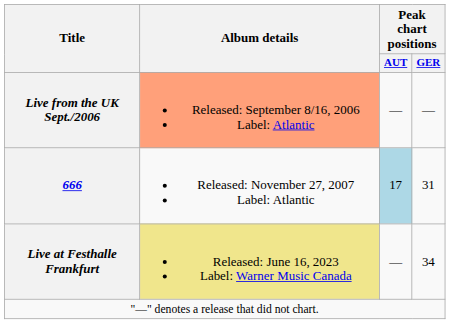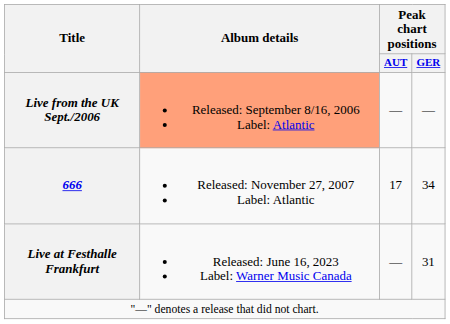 <table class="wikitable plainrowheaders" style="text-align:center;">
 <tr>
 <th scope="col" rowspan="2" style="width:10em;">Title</th>
 <th scope="col" rowspan="2" style="width:18em;">Album details</th>
 <th scope="col" colspan="2">Peak chart positions</th>
 </tr>
 <tr>
 <th style="width:2.5em;font-size:85%"><a href='#'>AUT</a><br></th>
 <th style="width:2.5em;font-size:85%"><a href='#'>GER</a><br></th>
 </tr>
 <tr>
 <th scope="row"><em>Live from the UK Sept./2006</em></th>
 <td style="background: lightsalmon;"><br><ul><li>Released: September 8/16, 2006</li><li>Label: <a href='#'>Atlantic</a></li></ul></td>
 <td>—</td>
 <td>—</td>
 </tr>
 <tr>
 <th scope="row"><em><a href='#'>666</a></em></th>
 <td><br><ul><li>Released: November 27, 2007</li><li>Label: Atlantic</li></ul></td>
-<td style="background: lightblue;">17</td>
-<td>31</td>
+<td>17</td>
+<td>34</td>
 </tr>
 <tr>
 <th scope="row"><em>Live at Festhalle Frankfurt</em></th>
-<td style="background: khaki;"><br><ul><li>Released: June 16, 2023</li><li>Label: <a href='#'>Warner Music Canada</a></li></ul></td>
+<td><br><ul><li>Released: June 16, 2023</li><li>Label: <a href='#'>Warner Music Canada</a></li></ul></td>
 <td>—</td>
-<td>34</td>
+<td>31</td>
 </tr>
 <tr>
 <td colspan="15" style="text-align:center; font-size:90%">"—" denotes a release that did not chart.</td>
 </tr>
 </table>
